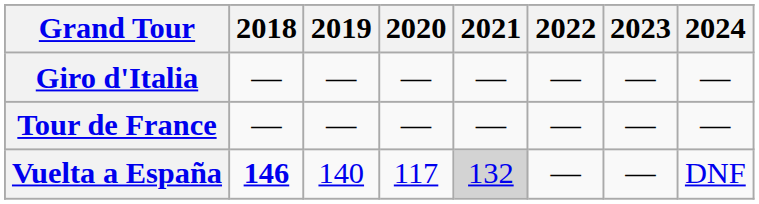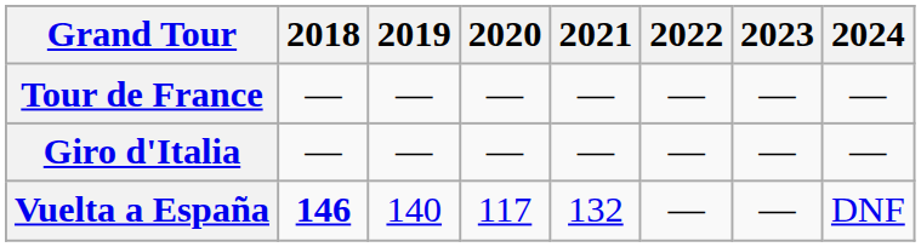 <table class="wikitable plainrowheaders">
 <tr>
 <th scope="col"><a href='#'>Grand Tour</a></th>
 <th scope="col">2018</th>
 <th scope="col">2019</th>
 <th scope="col">2020</th>
 <th scope="col">2021</th>
 <th scope="col">2022</th>
 <th scope="col">2023</th>
 <th scope="col">2024</th>
 </tr>
 <tr style="text-align:center;">
-<th scope="row"> <a href='#'>Giro d'Italia</a></th>
+<th scope="row"> <a href='#'>Tour de France</a></th>
 <td>—</td>
 <td>—</td>
 <td>—</td>
 <td>—</td>
 <td>—</td>
 <td>—</td>
 <td>—</td>
 </tr>
 <tr style="text-align:center;">
-<th scope="row"> <a href='#'>Tour de France</a></th>
+<th scope="row"> <a href='#'>Giro d'Italia</a></th>
 <td>—</td>
 <td>—</td>
 <td>—</td>
 <td>—</td>
 <td>—</td>
 <td>—</td>
 <td>—</td>
 </tr>
 <tr style="text-align:center;">
 <th scope="row"> <a href='#'>Vuelta a España</a></th>
 <td><strong><a href='#'>146</a></strong></td>
 <td><a href='#'>140</a></td>
 <td><a href='#'>117</a></td>
-<td style="background: lightgrey;"><a href='#'>132</a></td>
+<td><a href='#'>132</a></td>
 <td>—</td>
 <td>—</td>
 <td><a href='#'>DNF</a></td>
 </tr>
 </table>
